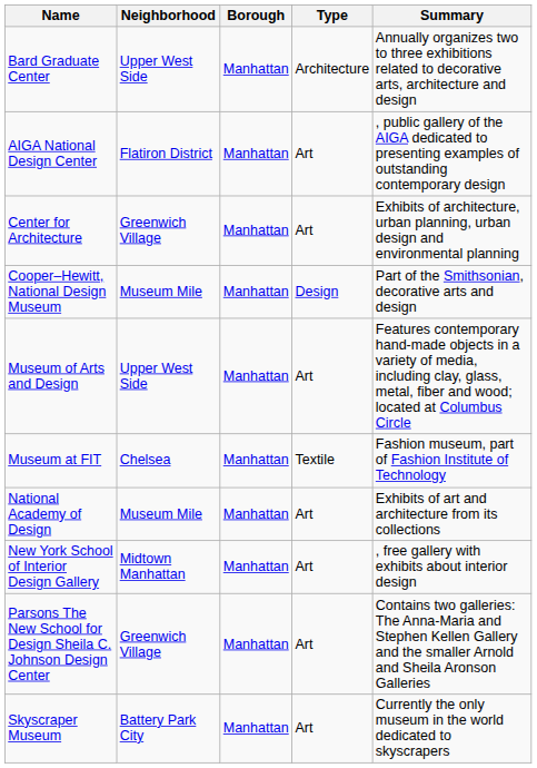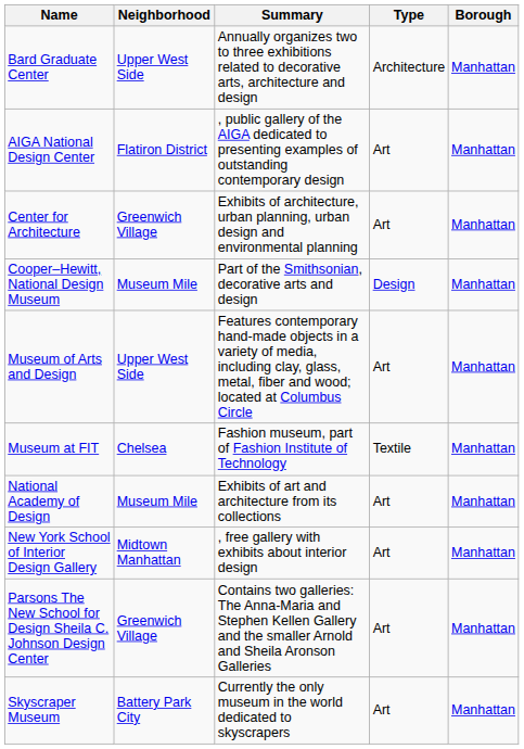 <table class="wikitable sortable">
 <tr>
 <th>Name</th>
 <th>Neighborhood</th>
+<th>Summary</th>
+<th>Type</th>
 <th>Borough</th>
-<th>Type</th>
-<th>Summary</th>
 </tr>
 <tr>
 <td><a href='#'>Bard Graduate Center</a></td>
 <td><a href='#'>Upper West Side</a></td>
+<td>Annually organizes two to three exhibitions related to decorative arts, architecture and design</td>
+<td>Architecture</td>
 <td><a href='#'>Manhattan</a></td>
-<td>Architecture</td>
-<td>Annually organizes two to three exhibitions related to decorative arts, architecture and design</td>
 </tr>
 <tr>
 <td><a href='#'>AIGA National Design Center</a></td>
 <td><a href='#'>Flatiron District</a></td>
+<td>, public gallery of the <a href='#'>AIGA</a> dedicated to presenting examples of outstanding contemporary design</td>
+<td>Art</td>
 <td><a href='#'>Manhattan</a></td>
-<td>Art</td>
-<td>, public gallery of the <a href='#'>AIGA</a> dedicated to presenting examples of outstanding contemporary design</td>
 </tr>
 <tr>
 <td><a href='#'>Center for Architecture</a></td>
 <td><a href='#'>Greenwich Village</a></td>
+<td>Exhibits of architecture, urban planning, urban design and environmental planning</td>
+<td>Art</td>
 <td><a href='#'>Manhattan</a></td>
-<td>Art</td>
-<td>Exhibits of architecture, urban planning, urban design and environmental planning</td>
 </tr>
 <tr>
 <td><a href='#'>Cooper–Hewitt, National Design Museum</a></td>
 <td><a href='#'>Museum Mile</a></td>
+<td>Part of the <a href='#'>Smithsonian</a>, decorative arts and design</td>
+<td><a href='#'>Design</a></td>
 <td><a href='#'>Manhattan</a></td>
-<td><a href='#'>Design</a></td>
-<td>Part of the <a href='#'>Smithsonian</a>, decorative arts and design</td>
 </tr>
 <tr>
 <td><a href='#'>Museum of Arts and Design</a></td>
 <td><a href='#'>Upper West Side</a></td>
+<td>Features contemporary hand-made objects in a variety of media, including clay, glass, metal, fiber and wood; located at <a href='#'>Columbus Circle</a></td>
+<td>Art</td>
 <td><a href='#'>Manhattan</a></td>
-<td>Art</td>
-<td>Features contemporary hand-made objects in a variety of media, including clay, glass, metal, fiber and wood; located at <a href='#'>Columbus Circle</a></td>
 </tr>
 <tr>
 <td><a href='#'>Museum at FIT</a></td>
 <td><a href='#'>Chelsea</a></td>
+<td>Fashion museum, part of <a href='#'>Fashion Institute of Technology</a></td>
+<td>Textile</td>
 <td><a href='#'>Manhattan</a></td>
-<td>Textile</td>
-<td>Fashion museum, part of <a href='#'>Fashion Institute of Technology</a></td>
 </tr>
 <tr>
 <td><a href='#'>National Academy of Design</a></td>
 <td><a href='#'>Museum Mile</a></td>
+<td>Exhibits of art and architecture from its collections</td>
+<td>Art</td>
 <td><a href='#'>Manhattan</a></td>
-<td>Art</td>
-<td>Exhibits of art and architecture from its collections</td>
 </tr>
 <tr>
 <td><a href='#'>New York School of Interior Design Gallery</a></td>
 <td><a href='#'>Midtown Manhattan</a></td>
+<td>, free gallery with exhibits about interior design</td>
+<td>Art</td>
 <td><a href='#'>Manhattan</a></td>
-<td>Art</td>
-<td>, free gallery with exhibits about interior design</td>
 </tr>
 <tr>
 <td><a href='#'>Parsons The New School for Design Sheila C. Johnson Design Center</a></td>
 <td><a href='#'>Greenwich Village</a></td>
+<td>Contains two galleries: The Anna-Maria and Stephen Kellen Gallery and the smaller Arnold and Sheila Aronson Galleries</td>
+<td>Art</td>
 <td><a href='#'>Manhattan</a></td>
-<td>Art</td>
-<td>Contains two galleries: The Anna-Maria and Stephen Kellen Gallery and the smaller Arnold and Sheila Aronson Galleries</td>
 </tr>
 <tr>
 <td><a href='#'>Skyscraper Museum</a></td>
 <td><a href='#'>Battery Park City</a></td>
+<td>Currently the only museum in the world dedicated to skyscrapers</td>
+<td>Art</td>
 <td><a href='#'>Manhattan</a></td>
-<td>Art</td>
-<td>Currently the only museum in the world dedicated to skyscrapers</td>
 </tr>
 </table>
